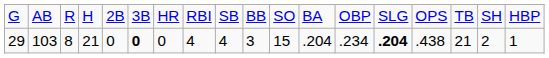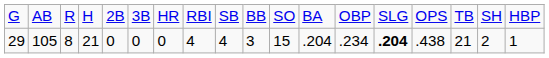 <table class="wikitable">
 <tr>
 <td><a href='#'>G</a></td>
 <td><a href='#'>AB</a></td>
 <td><a href='#'>R</a></td>
 <td><a href='#'>H</a></td>
 <td><a href='#'>2B</a></td>
 <td><a href='#'>3B</a></td>
 <td><a href='#'>HR</a></td>
 <td><a href='#'>RBI</a></td>
 <td><a href='#'>SB</a></td>
 <td><a href='#'>BB</a></td>
 <td><a href='#'>SO</a></td>
 <td><a href='#'>BA</a></td>
 <td><a href='#'>OBP</a></td>
 <td><a href='#'>SLG</a></td>
 <td><a href='#'>OPS</a></td>
 <td><a href='#'>TB</a></td>
 <td><a href='#'>SH</a></td>
 <td><a href='#'>HBP</a></td>
 </tr>
 <tr>
 <td>29</td>
-<td>103</td>
+<td>105</td>
 <td>8</td>
 <td>21</td>
 <td>0</td>
-<td><strong>0</strong></td>
+<td>0</td>
 <td>0</td>
 <td>4</td>
 <td>4</td>
 <td>3</td>
 <td>15</td>
 <td>.204</td>
 <td>.234</td>
 <td><strong>.204</strong></td>
 <td>.438</td>
 <td>21</td>
 <td>2</td>
 <td>1</td>
 </tr>
 </table>
